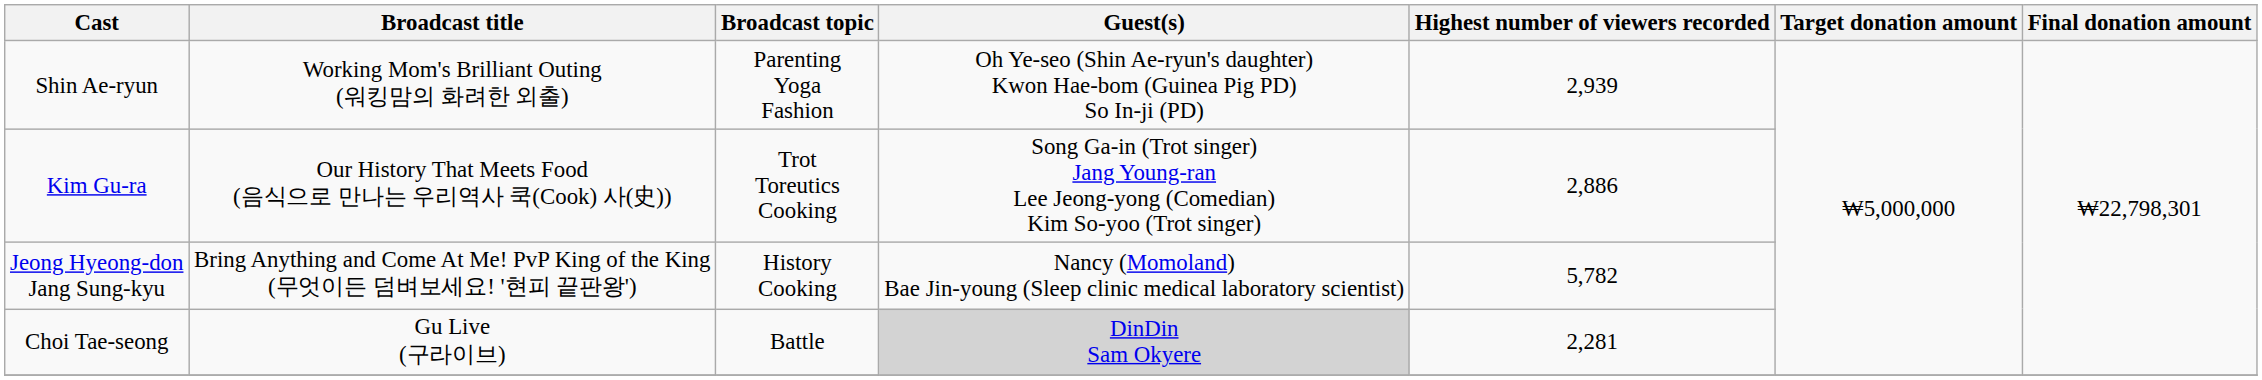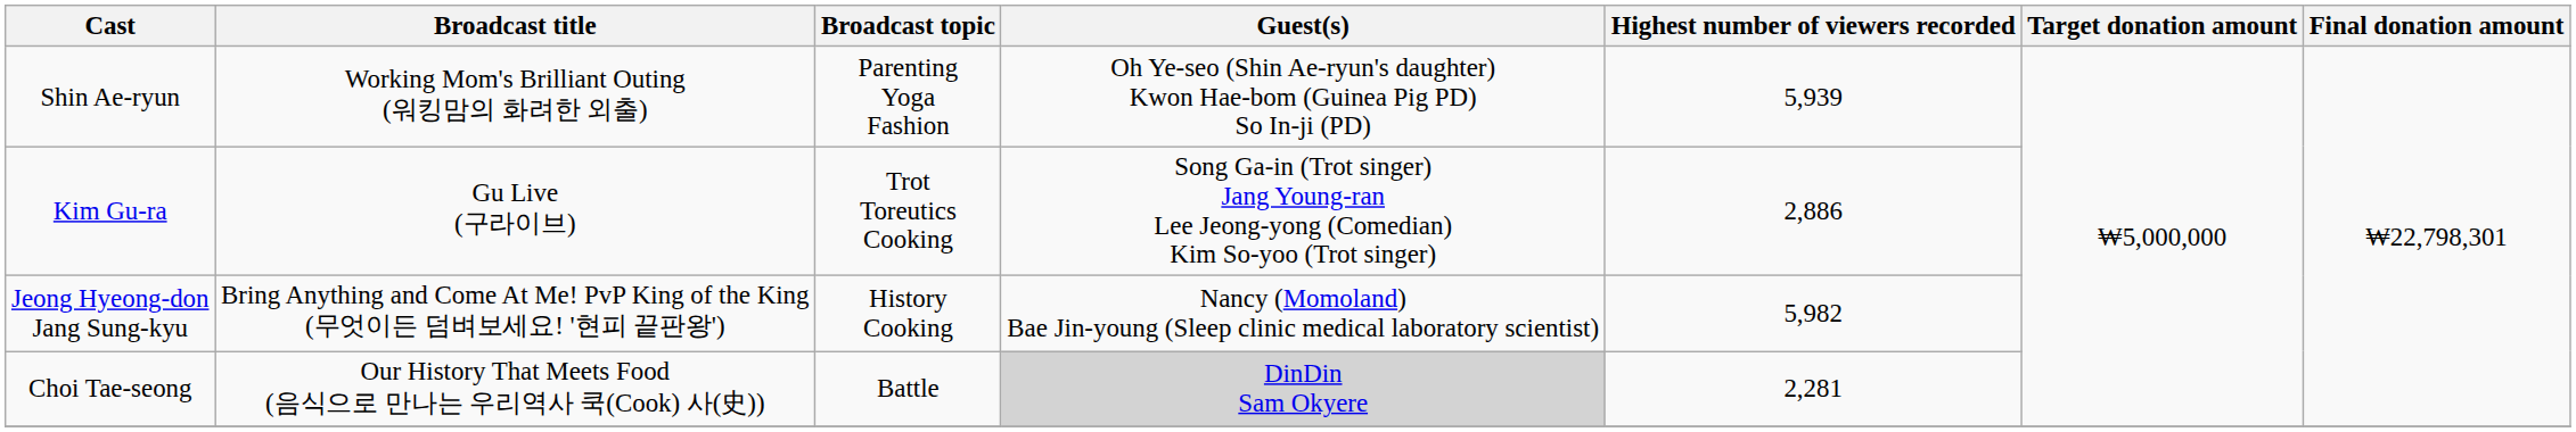 <table class="wikitable" style="text-align:center">
 <tr>
 <th>Cast</th>
 <th>Broadcast title</th>
 <th>Broadcast topic</th>
 <th>Guest(s)</th>
 <th>Highest number of viewers recorded</th>
 <th>Target donation amount</th>
 <th>Final donation amount</th>
 </tr>
 <tr>
 <td>Shin Ae-ryun</td>
 <td>Working Mom's Brilliant Outing<br>(워킹맘의 화려한 외출)</td>
 <td>Parenting<br>Yoga<br>Fashion</td>
 <td>Oh Ye-seo (Shin Ae-ryun's daughter)<br>Kwon Hae-bom (Guinea Pig PD)<br>So In-ji (PD)</td>
-<td>2,939</td>
+<td>5,939</td>
 <td rowspan="4">₩5,000,000</td>
 <td rowspan="4">₩22,798,301</td>
 </tr>
 <tr>
 <td><a href='#'>Kim Gu-ra</a></td>
-<td>Our History That Meets Food<br>(음식으로 만나는 우리역사 쿡(Cook) 사(史))</td>
+<td>Gu Live<br>(구라이브)</td>
 <td>Trot<br>Toreutics<br>Cooking</td>
 <td>Song Ga-in (Trot singer)<br><a href='#'>Jang Young-ran</a><br>Lee Jeong-yong (Comedian)<br>Kim So-yoo (Trot singer)</td>
 <td>2,886</td>
 </tr>
 <tr>
 <td><a href='#'>Jeong Hyeong-don</a><br>Jang Sung-kyu</td>
 <td>Bring Anything and Come At Me! PvP King of the King<br>(무엇이든 덤벼보세요! '현피 끝판왕')</td>
 <td>History<br>Cooking</td>
 <td>Nancy (<a href='#'>Momoland</a>)<br>Bae Jin-young (Sleep clinic medical laboratory scientist)</td>
-<td>5,782</td>
+<td>5,982</td>
 </tr>
 <tr>
 <td>Choi Tae-seong</td>
-<td>Gu Live<br>(구라이브)</td>
+<td>Our History That Meets Food<br>(음식으로 만나는 우리역사 쿡(Cook) 사(史))</td>
 <td>Battle</td>
 <td style="background: lightgrey;"><a href='#'>DinDin</a><br><a href='#'>Sam Okyere</a></td>
 <td>2,281</td>
 </tr>
 <tr>
 </tr>
 </table>
